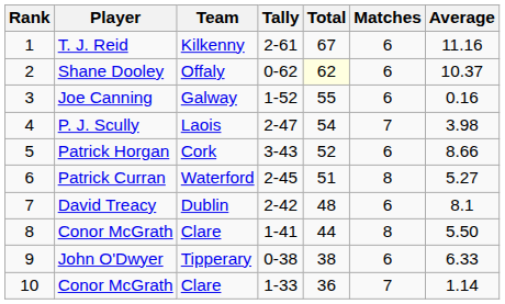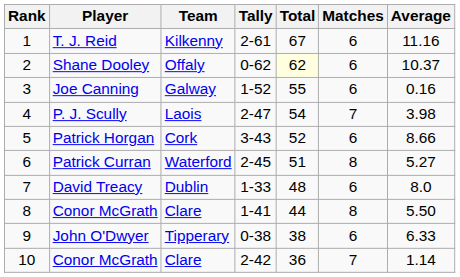 <table class="wikitable">
 <tr>
 <th>Rank</th>
 <th>Player</th>
 <th>Team</th>
 <th>Tally</th>
 <th>Total</th>
 <th>Matches</th>
 <th>Average</th>
 </tr>
 <tr>
 <td rowspan=1 align=center>1</td>
 <td><a href='#'>T. J. Reid</a></td>
 <td><a href='#'>Kilkenny</a></td>
 <td align=center>2-61</td>
 <td align=center>67</td>
 <td align=center>6</td>
 <td align=center>11.16</td>
 </tr>
 <tr>
 <td rowspan=1 align=center>2</td>
 <td><a href='#'>Shane Dooley</a></td>
 <td><a href='#'>Offaly</a></td>
 <td align=center>0-62</td>
 <td align=center style="background: lightyellow;">62</td>
 <td align=center>6</td>
 <td align=center>10.37</td>
 </tr>
 <tr>
 <td rowspan=1 align=center>3</td>
 <td><a href='#'>Joe Canning</a></td>
 <td><a href='#'>Galway</a></td>
 <td align=center>1-52</td>
 <td align=center>55</td>
 <td align=center>6</td>
 <td align=center>0.16</td>
 </tr>
 <tr>
 <td rowspan=1 align=center>4</td>
 <td><a href='#'>P. J. Scully</a></td>
 <td><a href='#'>Laois</a></td>
 <td align=center>2-47</td>
 <td align=center>54</td>
 <td align=center>7</td>
 <td align=center>3.98</td>
 </tr>
 <tr>
 <td rowspan=1 align=center>5</td>
 <td><a href='#'>Patrick Horgan</a></td>
 <td><a href='#'>Cork</a></td>
 <td align=center>3-43</td>
 <td align=center>52</td>
 <td align=center>6</td>
 <td align=center>8.66</td>
 </tr>
 <tr>
 <td rowspan=1 align=center>6</td>
 <td><a href='#'>Patrick Curran</a></td>
 <td><a href='#'>Waterford</a></td>
 <td align=center>2-45</td>
 <td align=center>51</td>
 <td align=center>8</td>
 <td align=center>5.27</td>
 </tr>
 <tr>
 <td rowspan=1 align=center>7</td>
 <td><a href='#'>David Treacy</a></td>
 <td><a href='#'>Dublin</a></td>
-<td align=center>2-42</td>
+<td align=center>1-33</td>
 <td align=center>48</td>
 <td align=center>6</td>
-<td align=center>8.1</td>
+<td align=center>8.0</td>
 </tr>
 <tr>
 <td rowspan=1 align=center>8</td>
 <td><a href='#'>Conor McGrath</a></td>
 <td><a href='#'>Clare</a></td>
 <td align=center>1-41</td>
 <td align=center>44</td>
 <td align=center>8</td>
 <td align=center>5.50</td>
 </tr>
 <tr>
 <td rowspan=1 align=center>9</td>
 <td><a href='#'>John O'Dwyer</a></td>
 <td><a href='#'>Tipperary</a></td>
 <td align=center>0-38</td>
 <td align=center>38</td>
 <td align=center>6</td>
 <td align=center>6.33</td>
 </tr>
 <tr>
 <td rowspan=1 align=center>10</td>
 <td><a href='#'>Conor McGrath</a></td>
 <td><a href='#'>Clare</a></td>
-<td align=center>1-33</td>
+<td align=center>2-42</td>
 <td align=center>36</td>
 <td align=center>7</td>
 <td align=center>1.14</td>
 </tr>
 </table>
